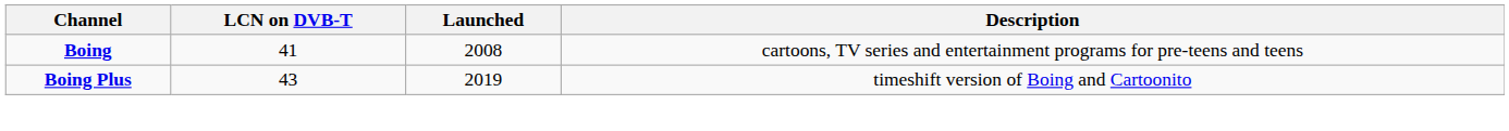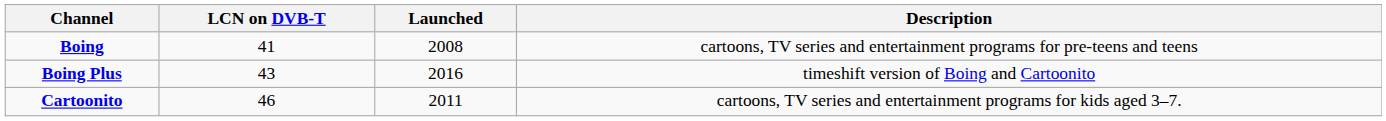 <table class="wikitable" style="width:100%; margin-left:0.5em; margin-bottom:0.5em; text-align:center">
 <tr>
 <th>Channel</th>
 <th>LCN on <a href='#'>DVB-T</a></th>
 <th>Launched</th>
 <th>Description</th>
 </tr>
 <tr>
 <td><strong><a href='#'>Boing</a></strong></td>
 <td>41</td>
 <td>2008</td>
 <td>cartoons, TV series and entertainment programs for pre-teens and teens</td>
 </tr>
 <tr>
 <td><strong><a href='#'>Boing Plus</a></strong></td>
 <td>43</td>
-<td>2019</td>
+<td>2016</td>
 <td>timeshift version of <a href='#'>Boing</a> and <a href='#'>Cartoonito</a></td>
 </tr>
+<tr>
+<td><strong><a href='#'>Cartoonito</a></strong></td>
+<td>46</td>
+<td>2011</td>
+<td>cartoons, TV series and entertainment programs for kids aged 3–7.</td>
+</tr>
 </table>
